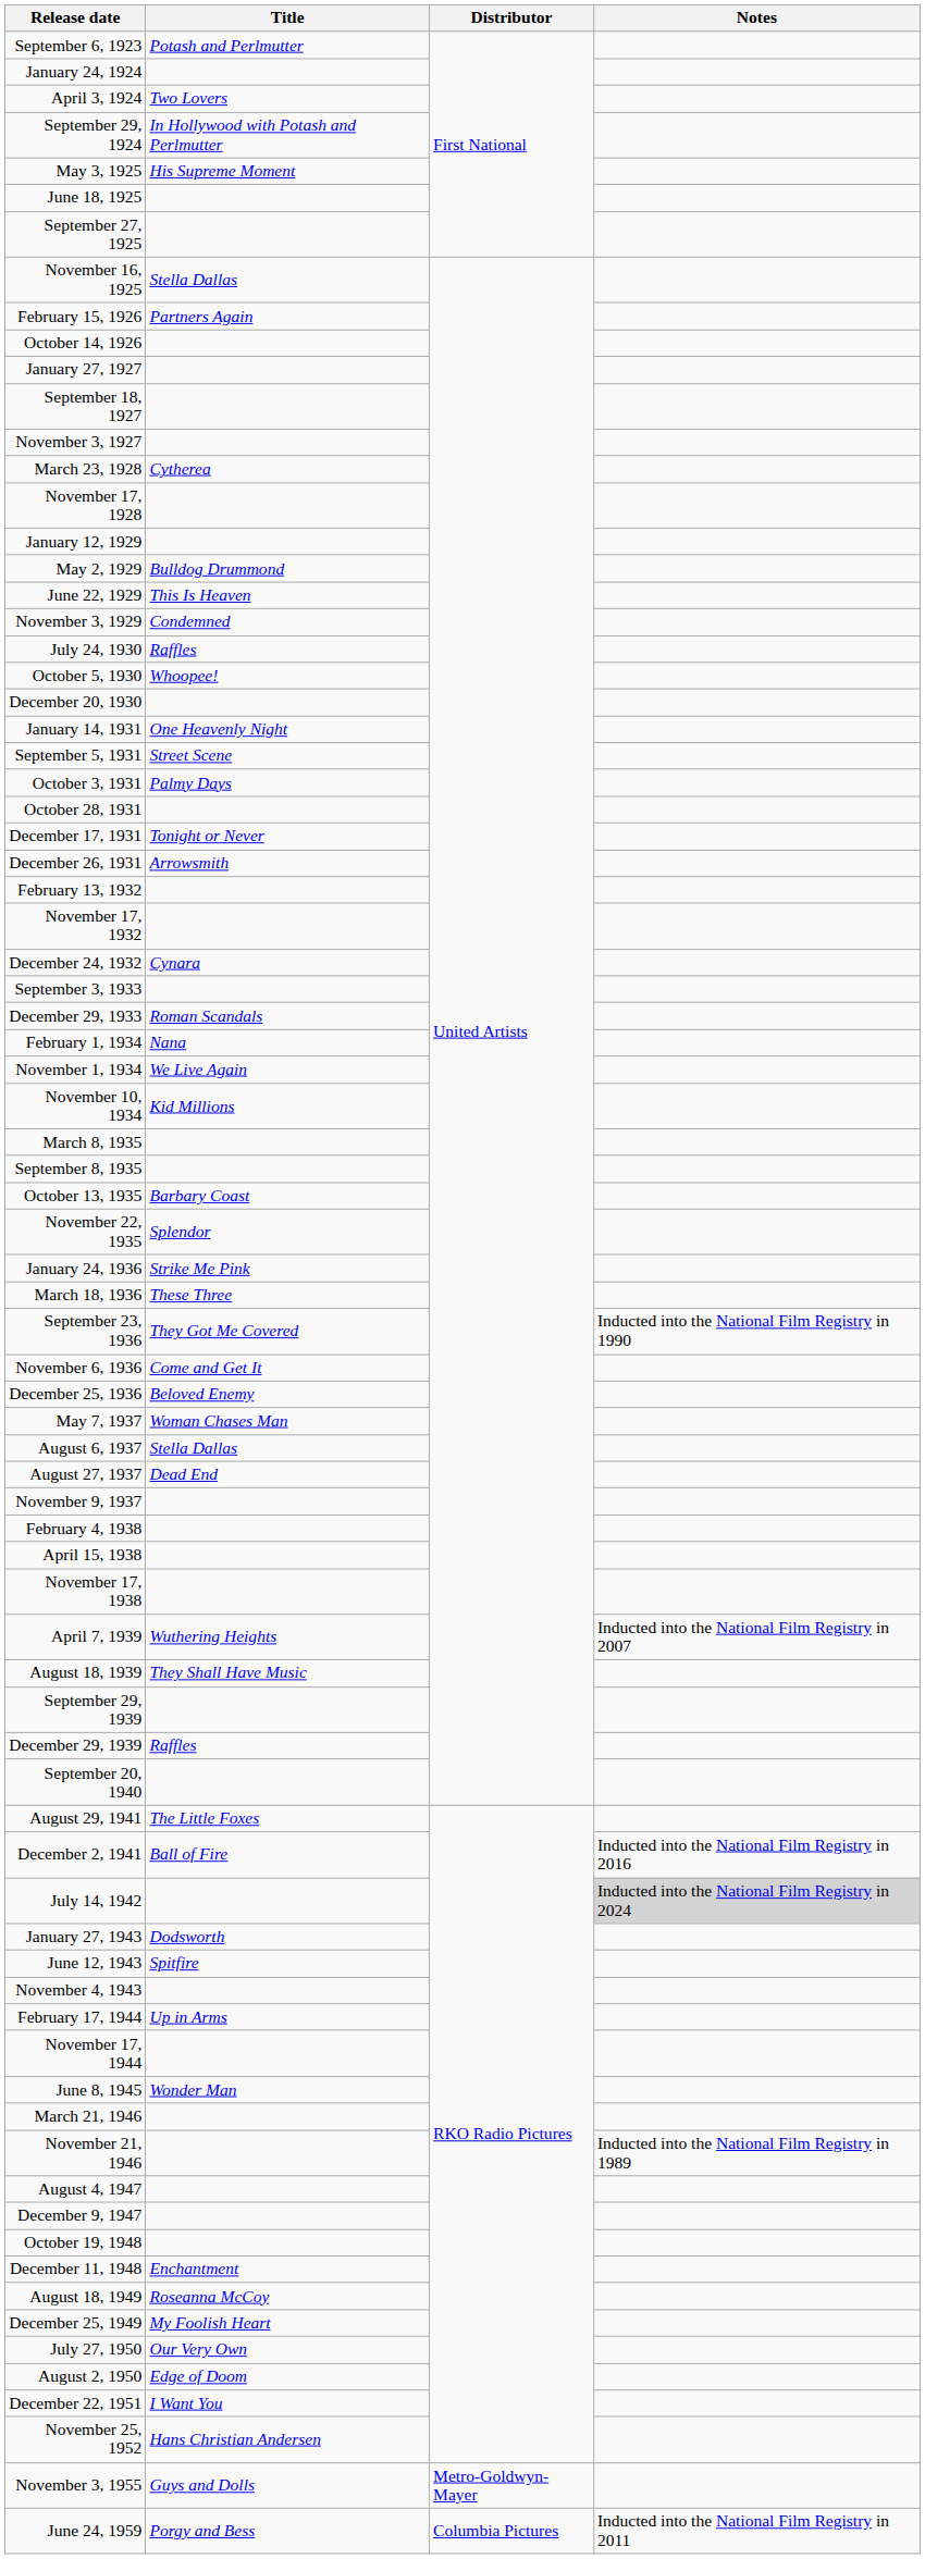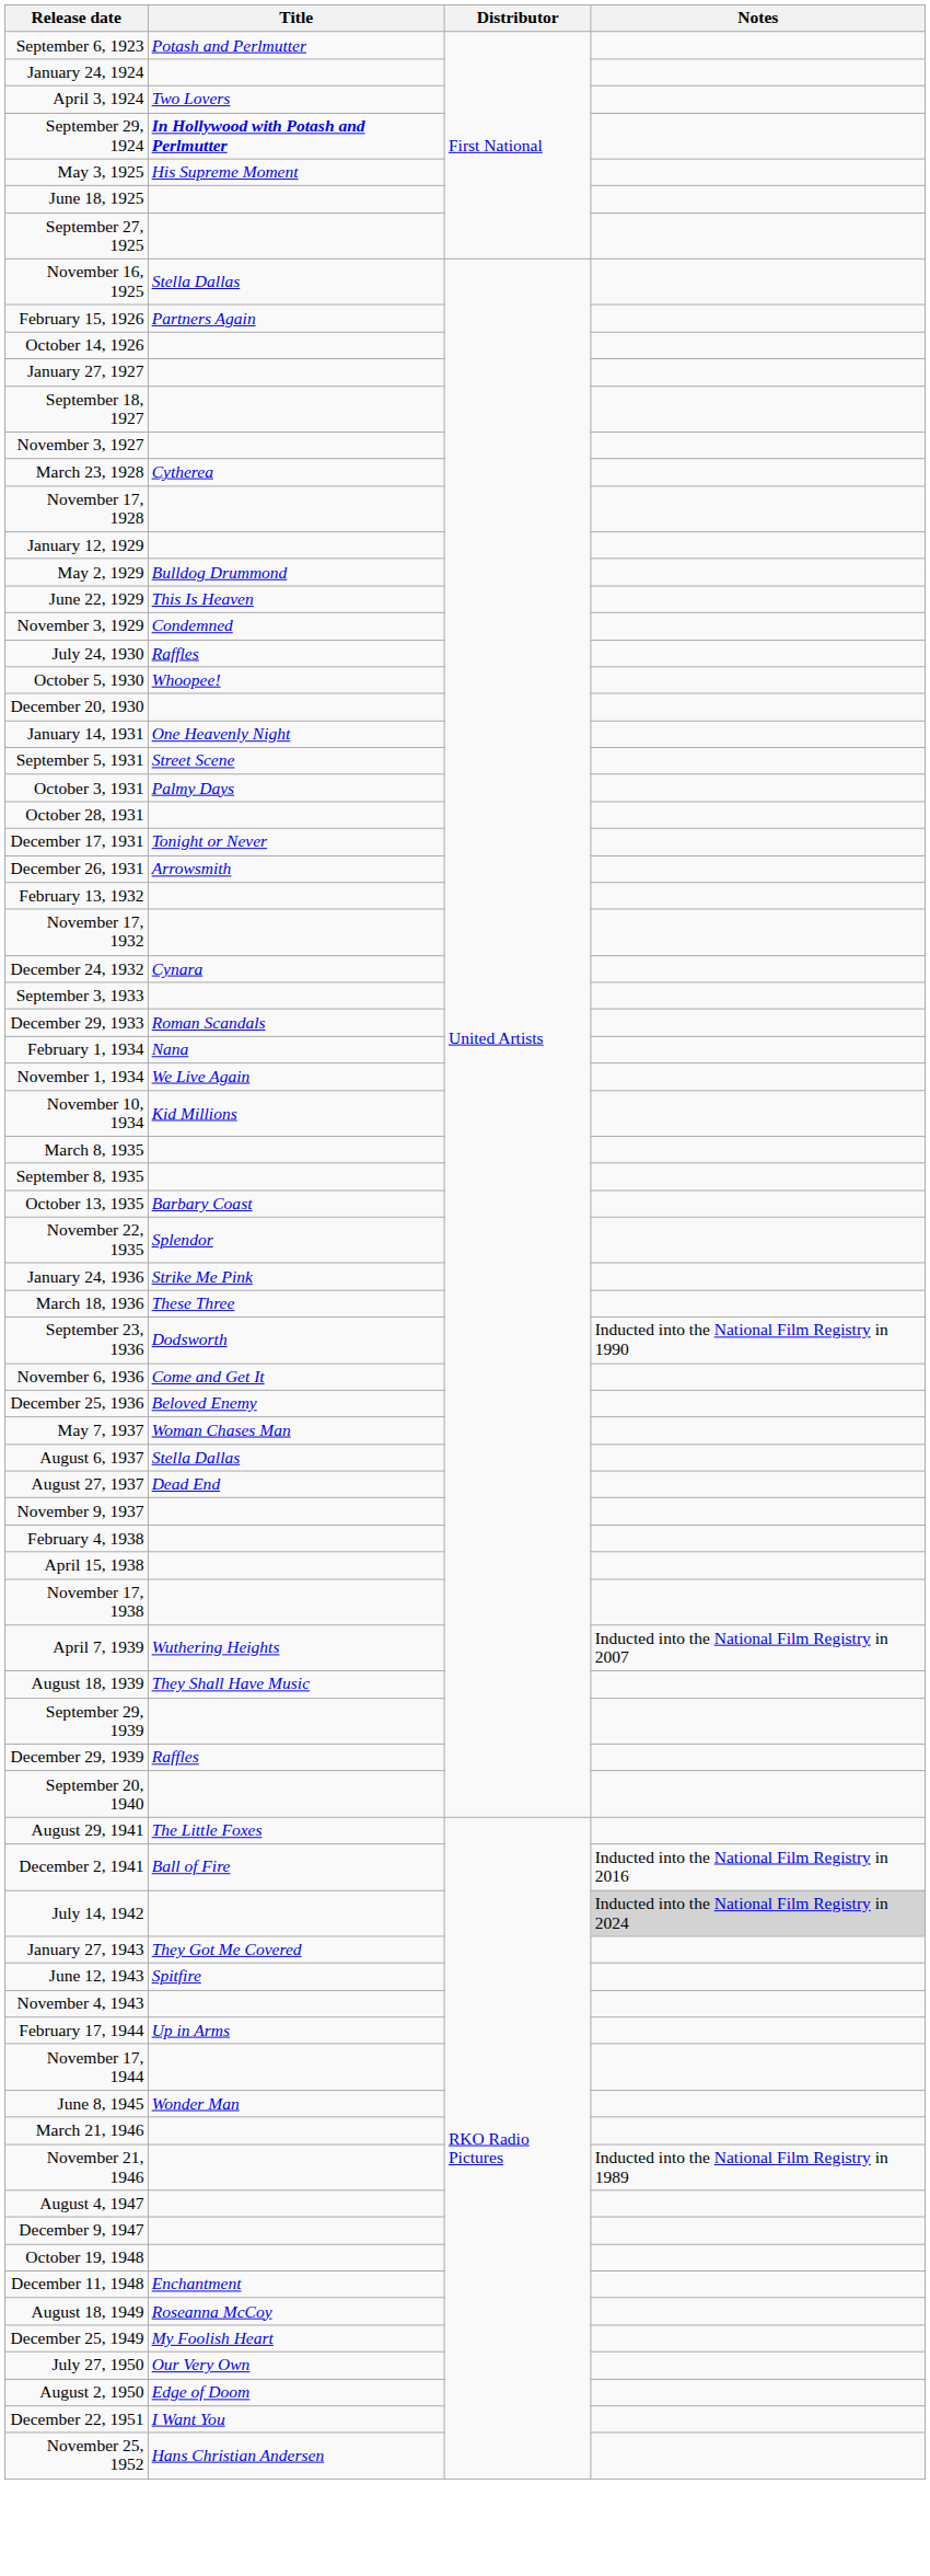 <table class="wikitable sortable">
 <tr>
 <th>Release date</th>
 <th>Title</th>
 <th>Distributor</th>
 <th class="unsortable">Notes</th>
 </tr>
 <tr>
 <td align="right">September 6, 1923</td>
 <td><em><a href='#'>Potash and Perlmutter</a></em></td>
 <td rowspan="7"><a href='#'>First National</a></td>
 <td></td>
 </tr>
 <tr>
 <td align="right">January 24, 1924</td>
 <td><em></em></td>
 <td></td>
 </tr>
 <tr>
 <td align="right">April 3, 1924</td>
 <td><em><a href='#'>Two Lovers</a></em></td>
 <td></td>
 </tr>
 <tr>
 <td align="right">September 29, 1924</td>
-<td><em><a href='#'>In Hollywood with Potash and Perlmutter</a></em></td>
+<td><strong><em><a href='#'>In Hollywood with Potash and Perlmutter</a></em></strong></td>
 <td></td>
 </tr>
 <tr>
 <td align="right">May 3, 1925</td>
 <td><em><a href='#'>His Supreme Moment</a></em></td>
 <td></td>
 </tr>
 <tr>
 <td align="right">June 18, 1925</td>
 <td><em></em></td>
 <td></td>
 </tr>
 <tr>
 <td align="right">September 27, 1925</td>
 <td><em></em></td>
 <td></td>
 </tr>
 <tr>
 <td align="right">November 16, 1925</td>
 <td><em><a href='#'>Stella Dallas</a></em></td>
 <td rowspan="50"><a href='#'>United Artists</a></td>
 <td></td>
 </tr>
 <tr>
 <td align="right">February 15, 1926</td>
 <td><em><a href='#'>Partners Again</a></em></td>
 <td></td>
 </tr>
 <tr>
 <td align="right">October 14, 1926</td>
 <td><em></em></td>
 <td></td>
 </tr>
 <tr>
 <td align="right">January 27, 1927</td>
 <td><em></em></td>
 <td></td>
 </tr>
 <tr>
 <td align="right">September 18, 1927</td>
 <td><em></em></td>
 <td></td>
 </tr>
 <tr>
 <td align="right">November 3, 1927</td>
 <td><em></em></td>
 <td></td>
 </tr>
 <tr>
 <td align="right">March 23, 1928</td>
 <td><em><a href='#'>Cytherea</a></em></td>
 <td></td>
 </tr>
 <tr>
 <td align="right">November 17, 1928</td>
 <td><em></em></td>
 <td></td>
 </tr>
 <tr>
 <td align="right">January 12, 1929</td>
 <td><em></em></td>
 <td></td>
 </tr>
 <tr>
 <td align="right">May 2, 1929</td>
 <td><em><a href='#'>Bulldog Drummond</a></em></td>
 <td></td>
 </tr>
 <tr>
 <td align="right">June 22, 1929</td>
 <td><em><a href='#'>This Is Heaven</a></em></td>
 <td></td>
 </tr>
 <tr>
 <td align="right">November 3, 1929</td>
 <td><em><a href='#'>Condemned</a></em></td>
 <td></td>
 </tr>
 <tr>
 <td align="right">July 24, 1930</td>
 <td><em><a href='#'>Raffles</a></em></td>
 <td></td>
 </tr>
 <tr>
 <td align="right">October 5, 1930</td>
 <td><em><a href='#'>Whoopee!</a></em></td>
 <td></td>
 </tr>
 <tr>
 <td align="right">December 20, 1930</td>
 <td><em></em></td>
 <td></td>
 </tr>
 <tr>
 <td align="right">January 14, 1931</td>
 <td><em><a href='#'>One Heavenly Night</a></em></td>
 <td></td>
 </tr>
 <tr>
 <td align="right">September 5, 1931</td>
 <td><em><a href='#'>Street Scene</a></em></td>
 <td></td>
 </tr>
 <tr>
 <td align="right">October 3, 1931</td>
 <td><em><a href='#'>Palmy Days</a></em></td>
 <td></td>
 </tr>
 <tr>
 <td align="right">October 28, 1931</td>
 <td><em></em></td>
 <td></td>
 </tr>
 <tr>
 <td align="right">December 17, 1931</td>
 <td><em><a href='#'>Tonight or Never</a></em></td>
 <td></td>
 </tr>
 <tr>
 <td align="right">December 26, 1931</td>
 <td><em><a href='#'>Arrowsmith</a></em></td>
 <td></td>
 </tr>
 <tr>
 <td align="right">February 13, 1932</td>
 <td><em></em></td>
 <td></td>
 </tr>
 <tr>
 <td align="right">November 17, 1932</td>
 <td><em></em></td>
 <td></td>
 </tr>
 <tr>
 <td align="right">December 24, 1932</td>
 <td><em><a href='#'>Cynara</a></em></td>
 <td></td>
 </tr>
 <tr>
 <td align="right">September 3, 1933</td>
 <td><em></em></td>
 <td></td>
 </tr>
 <tr>
 <td align="right">December 29, 1933</td>
 <td><em><a href='#'>Roman Scandals</a></em></td>
 <td></td>
 </tr>
 <tr>
 <td align="right">February 1, 1934</td>
 <td><em><a href='#'>Nana</a></em></td>
 <td></td>
 </tr>
 <tr>
 <td align="right">November 1, 1934</td>
 <td><em><a href='#'>We Live Again</a></em></td>
 <td></td>
 </tr>
 <tr>
 <td align="right">November 10, 1934</td>
 <td><em><a href='#'>Kid Millions</a></em></td>
 <td></td>
 </tr>
 <tr>
 <td align="right">March 8, 1935</td>
 <td><em></em></td>
 <td></td>
 </tr>
 <tr>
 <td align="right">September 8, 1935</td>
 <td><em></em></td>
 <td></td>
 </tr>
 <tr>
 <td align="right">October 13, 1935</td>
 <td><em><a href='#'>Barbary Coast</a></em></td>
 <td></td>
 </tr>
 <tr>
 <td align="right">November 22, 1935</td>
 <td><em><a href='#'>Splendor</a></em></td>
 <td></td>
 </tr>
 <tr>
 <td align="right">January 24, 1936</td>
 <td><em><a href='#'>Strike Me Pink</a></em></td>
 <td></td>
 </tr>
 <tr>
 <td align="right">March 18, 1936</td>
 <td><em><a href='#'>These Three</a></em></td>
 <td></td>
 </tr>
 <tr>
 <td align="right">September 23, 1936</td>
-<td><em><a href='#'>They Got Me Covered</a></em></td>
+<td><em><a href='#'>Dodsworth</a></em></td>
 <td>Inducted into the <a href='#'>National Film Registry</a> in 1990</td>
 </tr>
 <tr>
 <td align="right">November 6, 1936</td>
 <td><em><a href='#'>Come and Get It</a></em></td>
 <td></td>
 </tr>
 <tr>
 <td align="right">December 25, 1936</td>
 <td><em><a href='#'>Beloved Enemy</a></em></td>
 <td></td>
 </tr>
 <tr>
 <td align="right">May 7, 1937</td>
 <td><em><a href='#'>Woman Chases Man</a></em></td>
 <td></td>
 </tr>
 <tr>
 <td align="right">August 6, 1937</td>
 <td><em><a href='#'>Stella Dallas</a></em></td>
 <td></td>
 </tr>
 <tr>
 <td align="right">August 27, 1937</td>
 <td><em><a href='#'>Dead End</a></em></td>
 <td></td>
 </tr>
 <tr>
 <td align="right">November 9, 1937</td>
 <td><em></em></td>
 <td></td>
 </tr>
 <tr>
 <td align="right">February 4, 1938</td>
 <td><em></em></td>
 <td></td>
 </tr>
 <tr>
 <td align="right">April 15, 1938</td>
 <td><em></em></td>
 <td></td>
 </tr>
 <tr>
 <td align="right">November 17, 1938</td>
 <td><em></em></td>
 <td></td>
 </tr>
 <tr>
 <td align="right">April 7, 1939</td>
 <td><em><a href='#'>Wuthering Heights</a></em></td>
 <td>Inducted into the <a href='#'>National Film Registry</a> in 2007</td>
 </tr>
 <tr>
 <td align="right">August 18, 1939</td>
 <td><em><a href='#'>They Shall Have Music</a></em></td>
 <td></td>
 </tr>
 <tr>
 <td align="right">September 29, 1939</td>
 <td><em></em></td>
 <td></td>
 </tr>
 <tr>
 <td align="right">December 29, 1939</td>
 <td><em><a href='#'>Raffles</a></em></td>
 <td></td>
 </tr>
 <tr>
 <td align="right">September 20, 1940</td>
 <td><em></em></td>
 <td></td>
 </tr>
 <tr>
 <td align="right">August 29, 1941</td>
 <td><em><a href='#'>The Little Foxes</a></em></td>
 <td rowspan="21"><a href='#'>RKO Radio Pictures</a></td>
 <td></td>
 </tr>
 <tr>
 <td align="right">December 2, 1941</td>
 <td><em><a href='#'>Ball of Fire</a></em></td>
 <td>Inducted into the <a href='#'>National Film Registry</a> in 2016</td>
 </tr>
 <tr>
 <td align="right">July 14, 1942</td>
 <td><em></em></td>
 <td style="background: lightgrey;">Inducted into the <a href='#'>National Film Registry</a> in 2024</td>
 </tr>
 <tr>
 <td align="right">January 27, 1943</td>
-<td><em><a href='#'>Dodsworth</a></em></td>
+<td><em><a href='#'>They Got Me Covered</a></em></td>
 <td></td>
 </tr>
 <tr>
 <td align="right">June 12, 1943</td>
 <td><em><a href='#'>Spitfire</a></em></td>
 <td></td>
 </tr>
 <tr>
 <td align="right">November 4, 1943</td>
 <td><em></em></td>
 <td></td>
 </tr>
 <tr>
 <td align="right">February 17, 1944</td>
 <td><em><a href='#'>Up in Arms</a></em></td>
 <td></td>
 </tr>
 <tr>
 <td align="right">November 17, 1944</td>
 <td><em></em></td>
 <td></td>
 </tr>
 <tr>
 <td align="right">June 8, 1945</td>
 <td><em><a href='#'>Wonder Man</a></em></td>
 <td></td>
 </tr>
 <tr>
 <td align="right">March 21, 1946</td>
 <td><em></em></td>
 <td></td>
 </tr>
 <tr>
 <td align="right">November 21, 1946</td>
 <td><em></em></td>
 <td>Inducted into the <a href='#'>National Film Registry</a> in 1989</td>
 </tr>
 <tr>
 <td align="right">August 4, 1947</td>
 <td><em></em></td>
 <td></td>
 </tr>
 <tr>
 <td align="right">December 9, 1947</td>
 <td><em></em></td>
 <td></td>
 </tr>
 <tr>
 <td align="right">October 19, 1948</td>
 <td><em></em></td>
 <td></td>
 </tr>
 <tr>
 <td align="right">December 11, 1948</td>
 <td><em><a href='#'>Enchantment</a></em></td>
 <td></td>
 </tr>
 <tr>
 <td align="right">August 18, 1949</td>
 <td><em><a href='#'>Roseanna McCoy</a></em></td>
 <td></td>
 </tr>
 <tr>
 <td align="right">December 25, 1949</td>
 <td><em><a href='#'>My Foolish Heart</a></em></td>
 <td></td>
 </tr>
 <tr>
 <td align="right">July 27, 1950</td>
 <td><em><a href='#'>Our Very Own</a></em></td>
 <td></td>
 </tr>
 <tr>
 <td align="right">August 2, 1950</td>
 <td><em><a href='#'>Edge of Doom</a></em></td>
 <td></td>
 </tr>
 <tr>
 <td align="right">December 22, 1951</td>
 <td><em><a href='#'>I Want You</a></em></td>
 <td></td>
 </tr>
 <tr>
 <td align="right">November 25, 1952</td>
 <td><em><a href='#'>Hans Christian Andersen</a></em></td>
 <td></td>
 </tr>
-<tr>
-<td align="right">November 3, 1955</td>
-<td><em><a href='#'>Guys and Dolls</a></em></td>
-<td><a href='#'>Metro-Goldwyn-Mayer</a></td>
-<td></td>
-</tr>
-<tr>
-<td align="right">June 24, 1959</td>
-<td><em><a href='#'>Porgy and Bess</a></em></td>
-<td><a href='#'>Columbia Pictures</a></td>
-<td>Inducted into the <a href='#'>National Film Registry</a> in 2011</td>
-</tr>
 </table>
